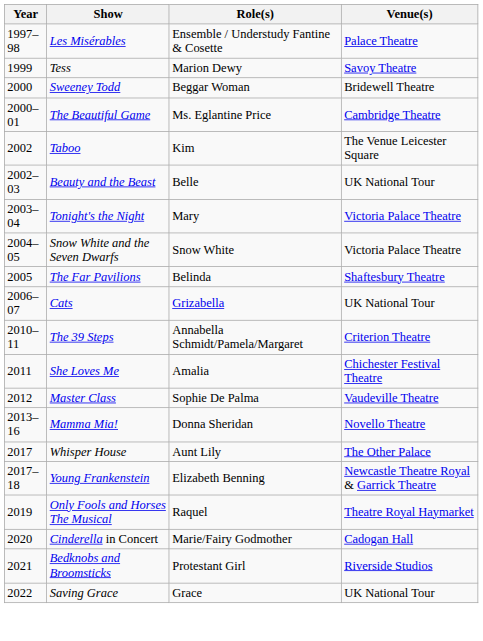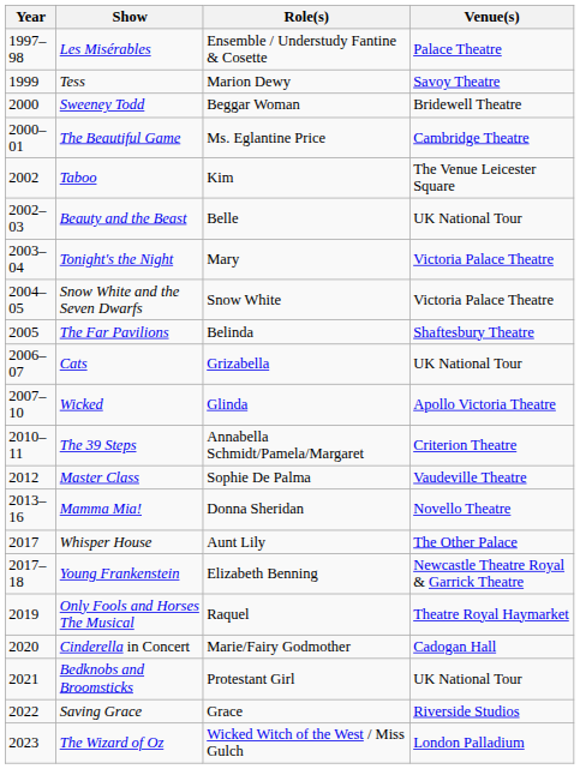 <table class="wikitable">
 <tr>
 <th>Year</th>
 <th>Show</th>
 <th>Role(s)</th>
 <th>Venue(s)</th>
 </tr>
 <tr>
 <td>1997–98</td>
 <td><em><a href='#'>Les Misérables</a></em></td>
 <td>Ensemble / Understudy Fantine & Cosette</td>
 <td><a href='#'>Palace Theatre</a></td>
 </tr>
 <tr>
 <td>1999</td>
 <td><em>Tess</em></td>
 <td>Marion Dewy</td>
 <td><a href='#'>Savoy Theatre</a></td>
 </tr>
 <tr>
 <td>2000</td>
 <td><em><a href='#'>Sweeney Todd</a></em></td>
 <td>Beggar Woman</td>
 <td>Bridewell Theatre</td>
 </tr>
 <tr>
 <td>2000–01</td>
 <td><em><a href='#'>The Beautiful Game</a></em></td>
 <td>Ms. Eglantine Price</td>
 <td><a href='#'>Cambridge Theatre</a></td>
 </tr>
 <tr>
 <td>2002</td>
 <td><em><a href='#'>Taboo</a></em></td>
 <td>Kim</td>
 <td>The Venue Leicester Square</td>
 </tr>
 <tr>
 <td>2002–03</td>
 <td><em><a href='#'>Beauty and the Beast</a></em></td>
 <td>Belle</td>
 <td>UK National Tour</td>
 </tr>
 <tr>
 <td>2003–04</td>
 <td><em><a href='#'>Tonight's the Night</a></em></td>
 <td>Mary</td>
 <td><a href='#'>Victoria Palace Theatre</a></td>
 </tr>
 <tr>
 <td>2004–05</td>
 <td><em>Snow White and the Seven Dwarfs</em></td>
 <td>Snow White</td>
 <td>Victoria Palace Theatre</td>
 </tr>
 <tr>
 <td>2005</td>
 <td><em><a href='#'>The Far Pavilions</a></em></td>
 <td>Belinda</td>
 <td><a href='#'>Shaftesbury Theatre</a></td>
 </tr>
 <tr>
 <td>2006–07</td>
 <td><em><a href='#'>Cats</a></em></td>
 <td><a href='#'>Grizabella</a></td>
 <td>UK National Tour</td>
 </tr>
 <tr>
+<td>2007–10</td>
+<td><em><a href='#'>Wicked</a></em></td>
+<td><a href='#'>Glinda</a></td>
+<td><a href='#'>Apollo Victoria Theatre</a></td>
+</tr>
+<tr>
 <td>2010–11</td>
 <td><em><a href='#'>The 39 Steps</a></em></td>
 <td>Annabella Schmidt/Pamela/Margaret</td>
 <td><a href='#'>Criterion Theatre</a></td>
-</tr>
-<tr>
-<td>2011</td>
-<td><em><a href='#'>She Loves Me</a></em></td>
-<td>Amalia</td>
-<td><a href='#'>Chichester Festival Theatre</a></td>
 </tr>
 <tr>
 <td>2012</td>
 <td><em><a href='#'>Master Class</a></em></td>
 <td>Sophie De Palma</td>
 <td><a href='#'>Vaudeville Theatre</a></td>
 </tr>
 <tr>
 <td>2013–16</td>
 <td><em><a href='#'>Mamma Mia!</a></em></td>
 <td>Donna Sheridan</td>
 <td><a href='#'>Novello Theatre</a></td>
 </tr>
 <tr>
 <td>2017</td>
 <td><em>Whisper House</em></td>
 <td>Aunt Lily</td>
 <td><a href='#'>The Other Palace</a></td>
 </tr>
 <tr>
 <td>2017–18</td>
 <td><em><a href='#'>Young Frankenstein</a></em></td>
 <td>Elizabeth Benning</td>
 <td><a href='#'>Newcastle Theatre Royal</a> & <a href='#'>Garrick Theatre</a></td>
 </tr>
 <tr>
 <td>2019</td>
 <td><em><a href='#'>Only Fools and Horses The Musical</a></em></td>
 <td>Raquel</td>
 <td><a href='#'>Theatre Royal Haymarket</a></td>
 </tr>
 <tr>
 <td>2020</td>
 <td><em><a href='#'>Cinderella</a></em> in Concert</td>
 <td>Marie/Fairy Godmother</td>
 <td><a href='#'>Cadogan Hall</a></td>
 </tr>
 <tr>
 <td>2021</td>
 <td><em><a href='#'>Bedknobs and Broomsticks</a></em></td>
 <td>Protestant Girl</td>
-<td><a href='#'>Riverside Studios</a></td>
+<td>UK National Tour</td>
 </tr>
 <tr>
 <td>2022</td>
 <td><em>Saving Grace</em></td>
 <td>Grace</td>
-<td>UK National Tour</td>
+<td><a href='#'>Riverside Studios</a></td>
+</tr>
+<tr>
+<td>2023</td>
+<td><em><a href='#'>The Wizard of Oz</a></em></td>
+<td><a href='#'>Wicked Witch of the West</a> / Miss Gulch</td>
+<td><a href='#'>London Palladium</a></td>
 </tr>
 </table>
